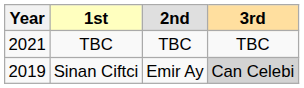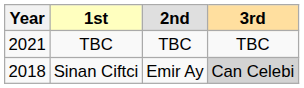 <table class="wikitable" style="font-size:85%; text-align:center">
 <tr>
 <th>Year</th>
 <td style="background-color:#ffffbf"> <strong>1st</strong> </td>
 <td style="background-color:#dfdfdf"> <strong>2nd</strong> </td>
 <td style="background-color:#ffdf9f"> <strong>3rd</strong> </td>
 </tr>
 <tr>
 <td>2021</td>
 <td>TBC</td>
 <td>TBC</td>
 <td>TBC</td>
 </tr>
 <tr>
-<td>2019</td>
+<td>2018</td>
 <td>Sinan Ciftci</td>
 <td>Emir Ay</td>
 <td style="background: lightgrey;">Can Celebi</td>
 </tr>
 </table>
